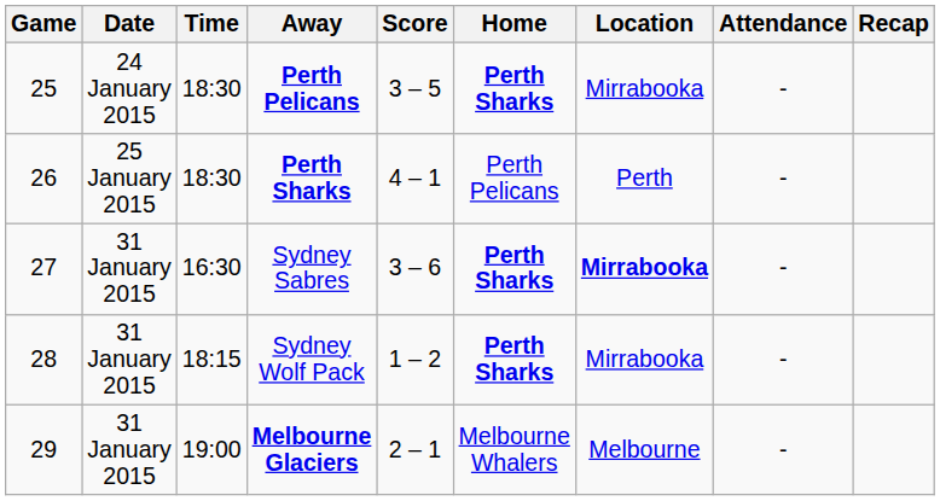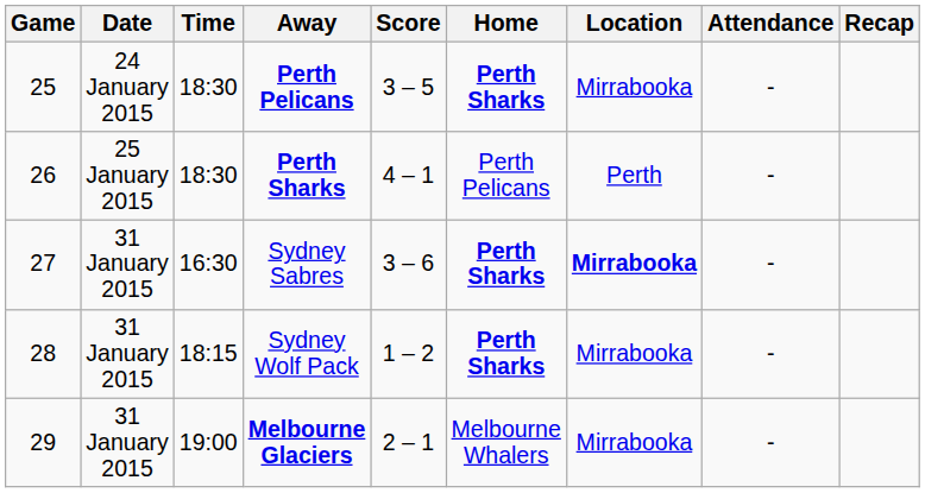 <table class="wikitable" width="85%" style="margin: 1em auto 1em auto">
 <tr>
 <th width="1%">Game</th>
 <th width="6%">Date</th>
 <th width="4%">Time</th>
 <th width="10%">Away</th>
 <th width="6%">Score</th>
 <th width="10%">Home</th>
 <th width="7%">Location</th>
 <th width="4%">Attendance</th>
 <th width="2%">Recap</th>
 </tr>
 <tr align="center">
 <td>25</td>
 <td>24 January 2015</td>
 <td>18:30</td>
 <td><strong><a href='#'>Perth Pelicans</a></strong></td>
 <td>3 – 5</td>
 <td><strong><a href='#'>Perth Sharks</a></strong></td>
 <td><a href='#'>Mirrabooka</a></td>
 <td>-</td>
 <td></td>
 </tr>
 <tr align="center">
 <td>26</td>
 <td>25 January 2015</td>
 <td>18:30</td>
 <td><strong><a href='#'>Perth Sharks</a></strong></td>
 <td>4 – 1</td>
 <td><a href='#'>Perth Pelicans</a></td>
 <td><a href='#'>Perth</a></td>
 <td>-</td>
 <td></td>
 </tr>
 <tr align="center">
 <td>27</td>
 <td>31 January 2015</td>
 <td>16:30</td>
 <td><a href='#'>Sydney Sabres</a></td>
 <td>3 – 6</td>
 <td><strong><a href='#'>Perth Sharks</a></strong></td>
 <td><strong><a href='#'>Mirrabooka</a></strong></td>
 <td>-</td>
 <td></td>
 </tr>
 <tr align="center">
 <td>28</td>
 <td>31 January 2015</td>
 <td>18:15</td>
 <td><a href='#'>Sydney Wolf Pack</a></td>
 <td>1 – 2</td>
 <td><strong><a href='#'>Perth Sharks</a></strong></td>
 <td><a href='#'>Mirrabooka</a></td>
 <td>-</td>
 <td></td>
 </tr>
 <tr align="center">
 <td>29</td>
 <td>31 January 2015</td>
 <td>19:00</td>
 <td><strong><a href='#'>Melbourne Glaciers</a></strong></td>
 <td>2 – 1</td>
 <td><a href='#'>Melbourne Whalers</a></td>
-<td><a href='#'>Melbourne</a></td>
+<td><a href='#'>Mirrabooka</a></td>
 <td>-</td>
 <td></td>
 </tr>
 </table>
